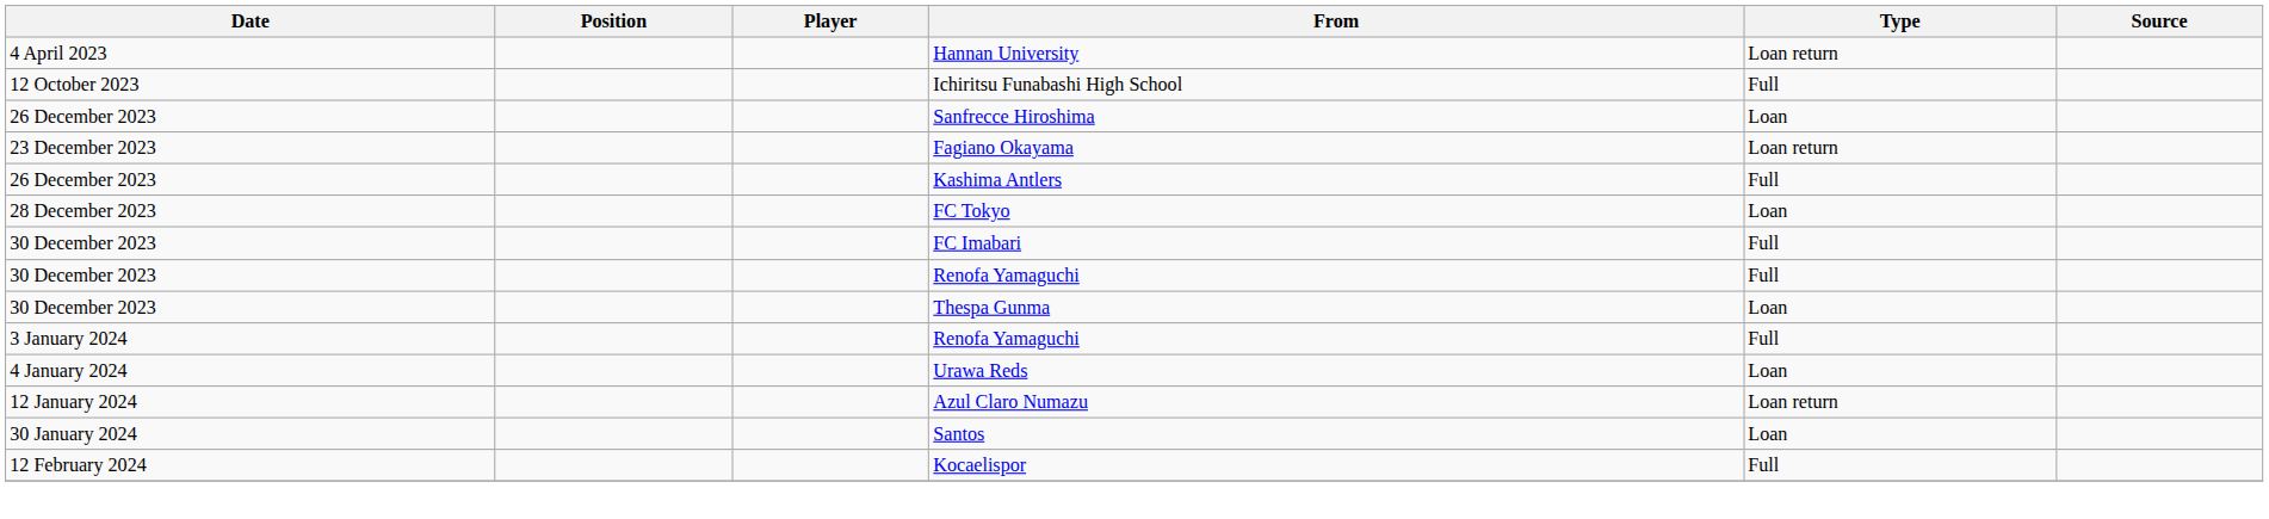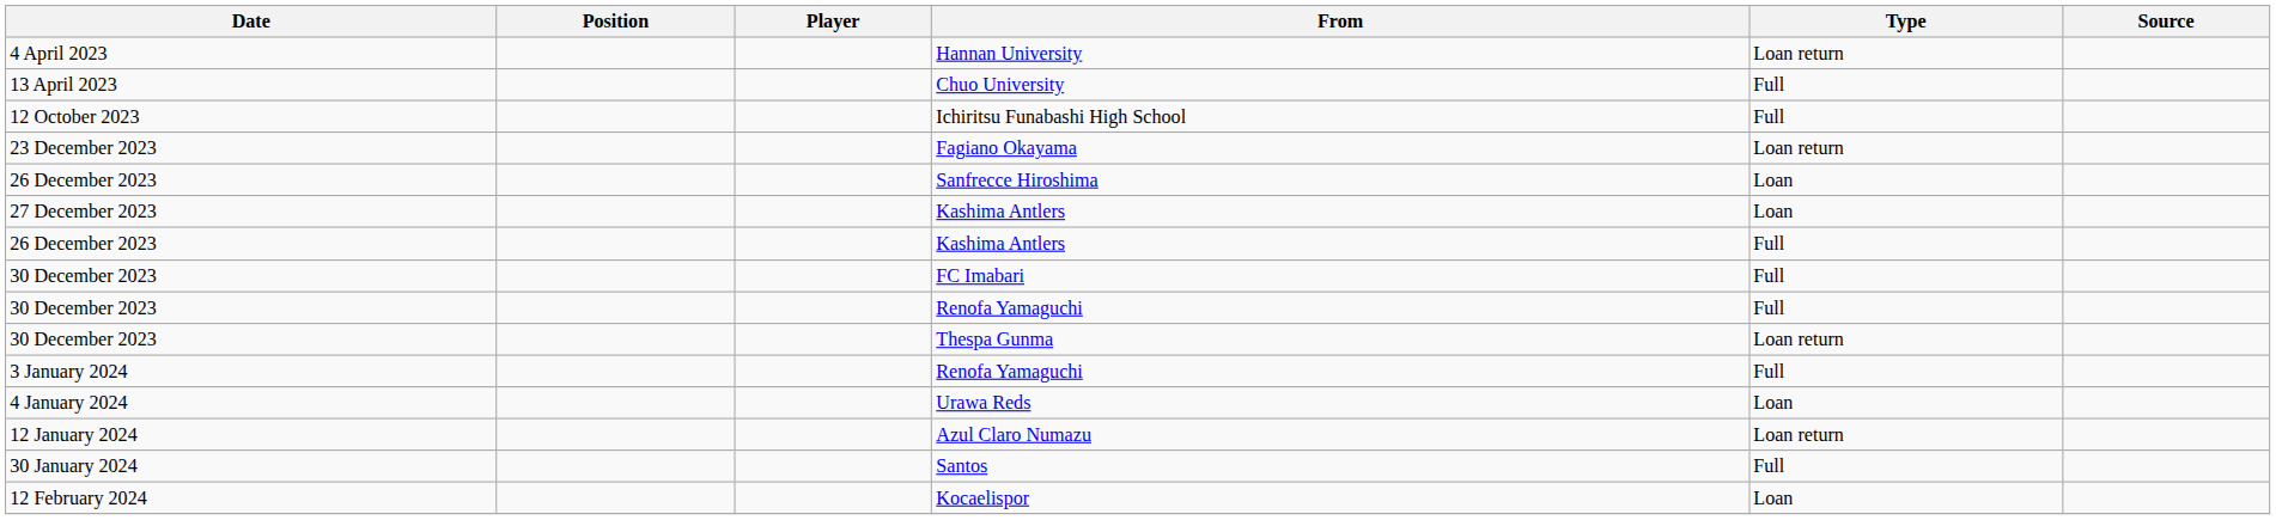 <table class="wikitable sortable" style="width:90%; text-align:center; font-size:95%; text-align:left;">
 <tr>
 <th>Date</th>
 <th>Position</th>
 <th>Player</th>
 <th>From</th>
 <th>Type</th>
 <th>Source</th>
 </tr>
 <tr>
 <td>4 April 2023</td>
 <td></td>
 <td></td>
 <td> <a href='#'>Hannan University</a></td>
 <td>Loan return</td>
 <td></td>
 </tr>
 <tr>
+<td>13 April 2023</td>
+<td></td>
+<td></td>
+<td> <a href='#'>Chuo University</a></td>
+<td>Full</td>
+<td></td>
+</tr>
+<tr>
 <td>12 October 2023</td>
 <td></td>
 <td></td>
 <td> Ichiritsu Funabashi High School</td>
 <td>Full</td>
-<td></td>
-</tr>
-<tr>
-<td>26 December 2023</td>
-<td></td>
-<td></td>
-<td> <a href='#'>Sanfrecce Hiroshima</a></td>
-<td>Loan</td>
 <td></td>
 </tr>
 <tr>
 <td>23 December 2023</td>
 <td></td>
 <td></td>
 <td> <a href='#'>Fagiano Okayama</a></td>
 <td>Loan return</td>
 <td></td>
 </tr>
 <tr>
 <td>26 December 2023</td>
 <td></td>
 <td></td>
-<td> <a href='#'>Kashima Antlers</a></td>
-<td>Full</td>
+<td> <a href='#'>Sanfrecce Hiroshima</a></td>
+<td>Loan</td>
 <td></td>
 </tr>
 <tr>
-<td>28 December 2023</td>
+<td>27 December 2023</td>
 <td></td>
 <td></td>
-<td> <a href='#'>FC Tokyo</a></td>
+<td> <a href='#'>Kashima Antlers</a></td>
 <td>Loan</td>
+<td></td>
+</tr>
+<tr>
+<td>26 December 2023</td>
+<td></td>
+<td></td>
+<td> <a href='#'>Kashima Antlers</a></td>
+<td>Full</td>
 <td></td>
 </tr>
 <tr>
 <td>30 December 2023</td>
 <td></td>
 <td></td>
 <td> <a href='#'>FC Imabari</a></td>
 <td>Full</td>
 <td></td>
 </tr>
 <tr>
 <td>30 December 2023</td>
 <td></td>
 <td></td>
 <td> <a href='#'>Renofa Yamaguchi</a></td>
 <td>Full</td>
 <td></td>
 </tr>
 <tr>
 <td>30 December 2023</td>
 <td></td>
 <td></td>
 <td> <a href='#'>Thespa Gunma</a></td>
-<td>Loan</td>
+<td>Loan return</td>
 <td></td>
 </tr>
 <tr>
 <td>3 January 2024</td>
 <td></td>
 <td></td>
 <td> <a href='#'>Renofa Yamaguchi</a></td>
 <td>Full</td>
 <td></td>
 </tr>
 <tr>
 <td>4 January 2024</td>
 <td></td>
 <td></td>
 <td> <a href='#'>Urawa Reds</a></td>
 <td>Loan</td>
 <td></td>
 </tr>
 <tr>
 <td>12 January 2024</td>
 <td></td>
 <td></td>
 <td> <a href='#'>Azul Claro Numazu</a></td>
 <td>Loan return</td>
 <td></td>
 </tr>
 <tr>
 <td>30 January 2024</td>
 <td></td>
 <td></td>
 <td> <a href='#'>Santos</a></td>
-<td>Loan</td>
+<td>Full</td>
 <td></td>
 </tr>
 <tr>
 <td>12 February 2024</td>
 <td></td>
 <td></td>
 <td> <a href='#'>Kocaelispor</a></td>
-<td>Full</td>
+<td>Loan</td>
 <td></td>
 </tr>
 <tr>
 </tr>
 </table>
